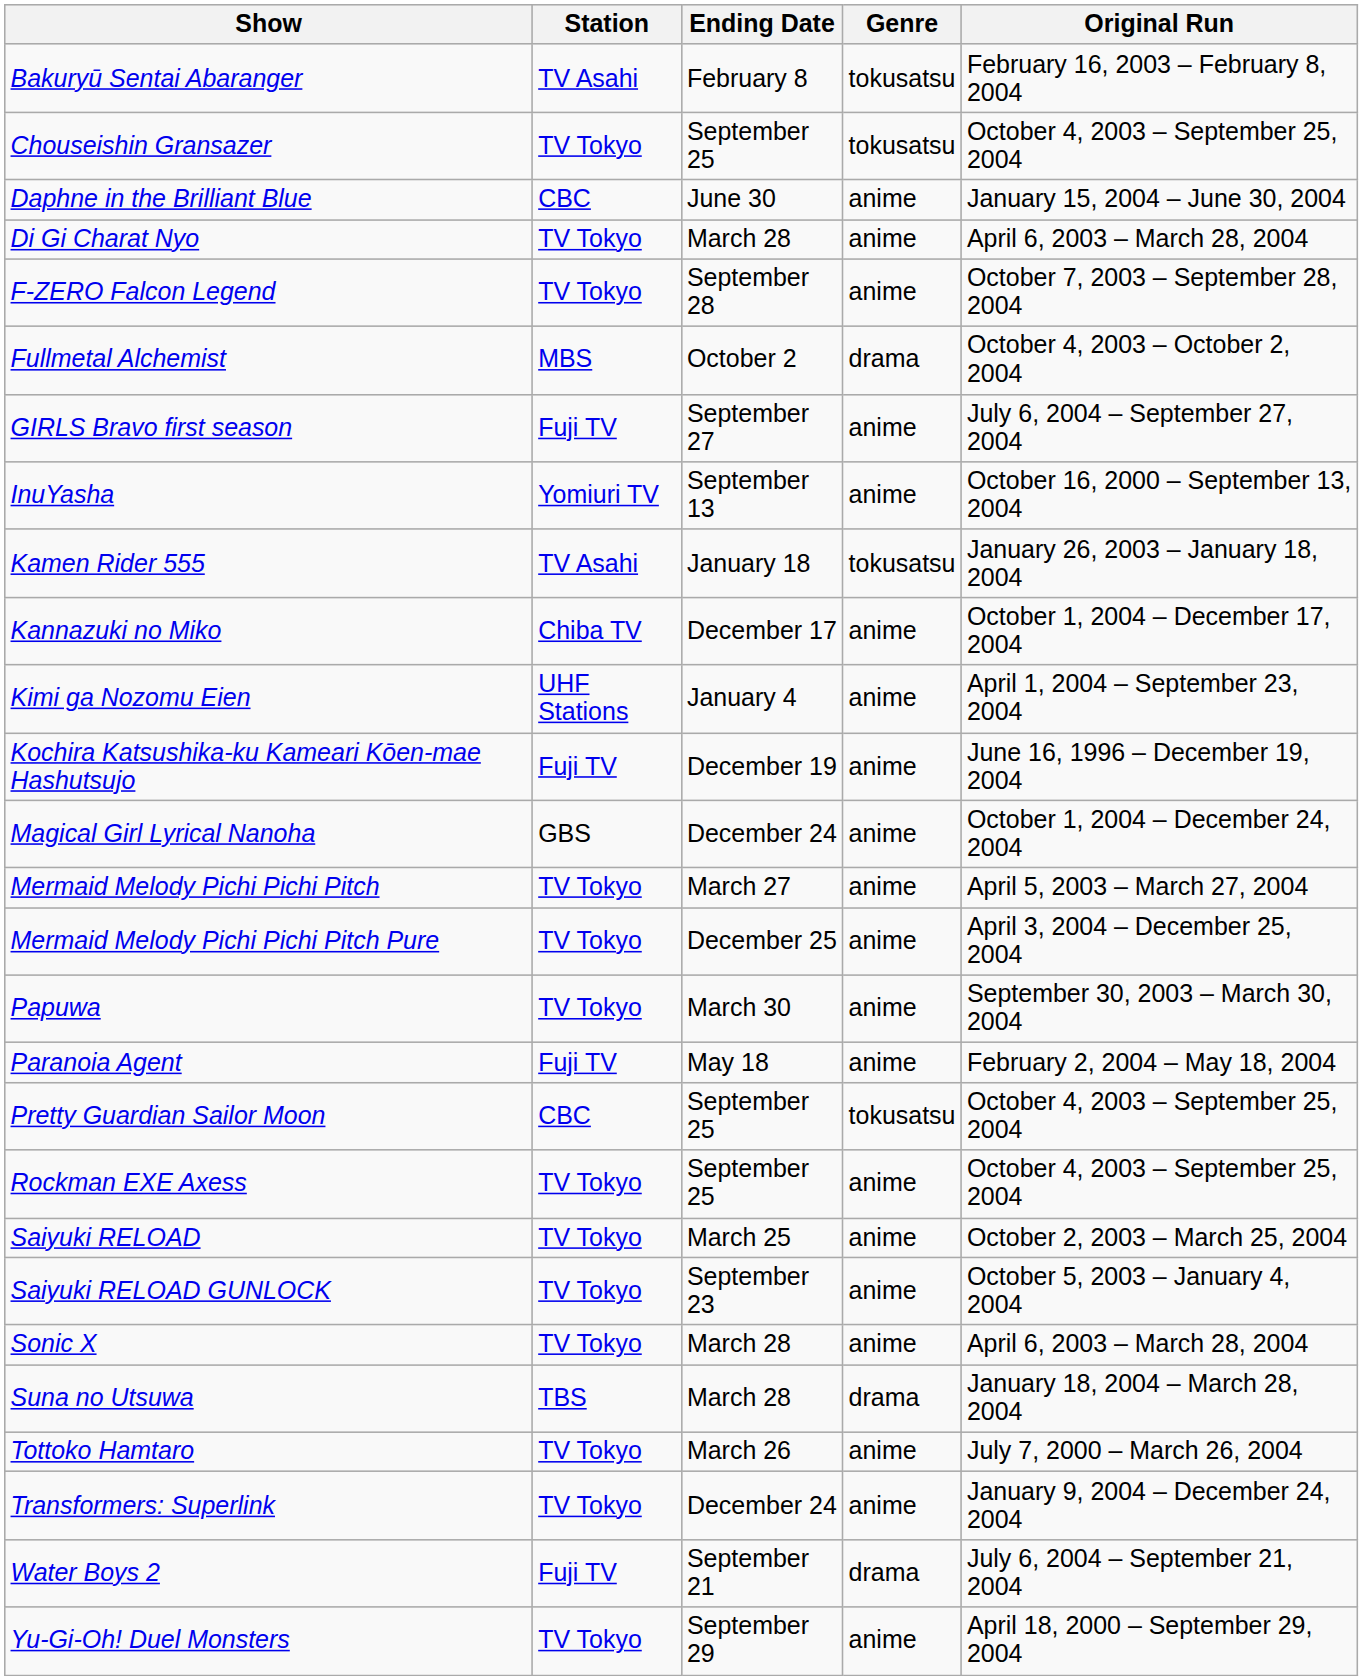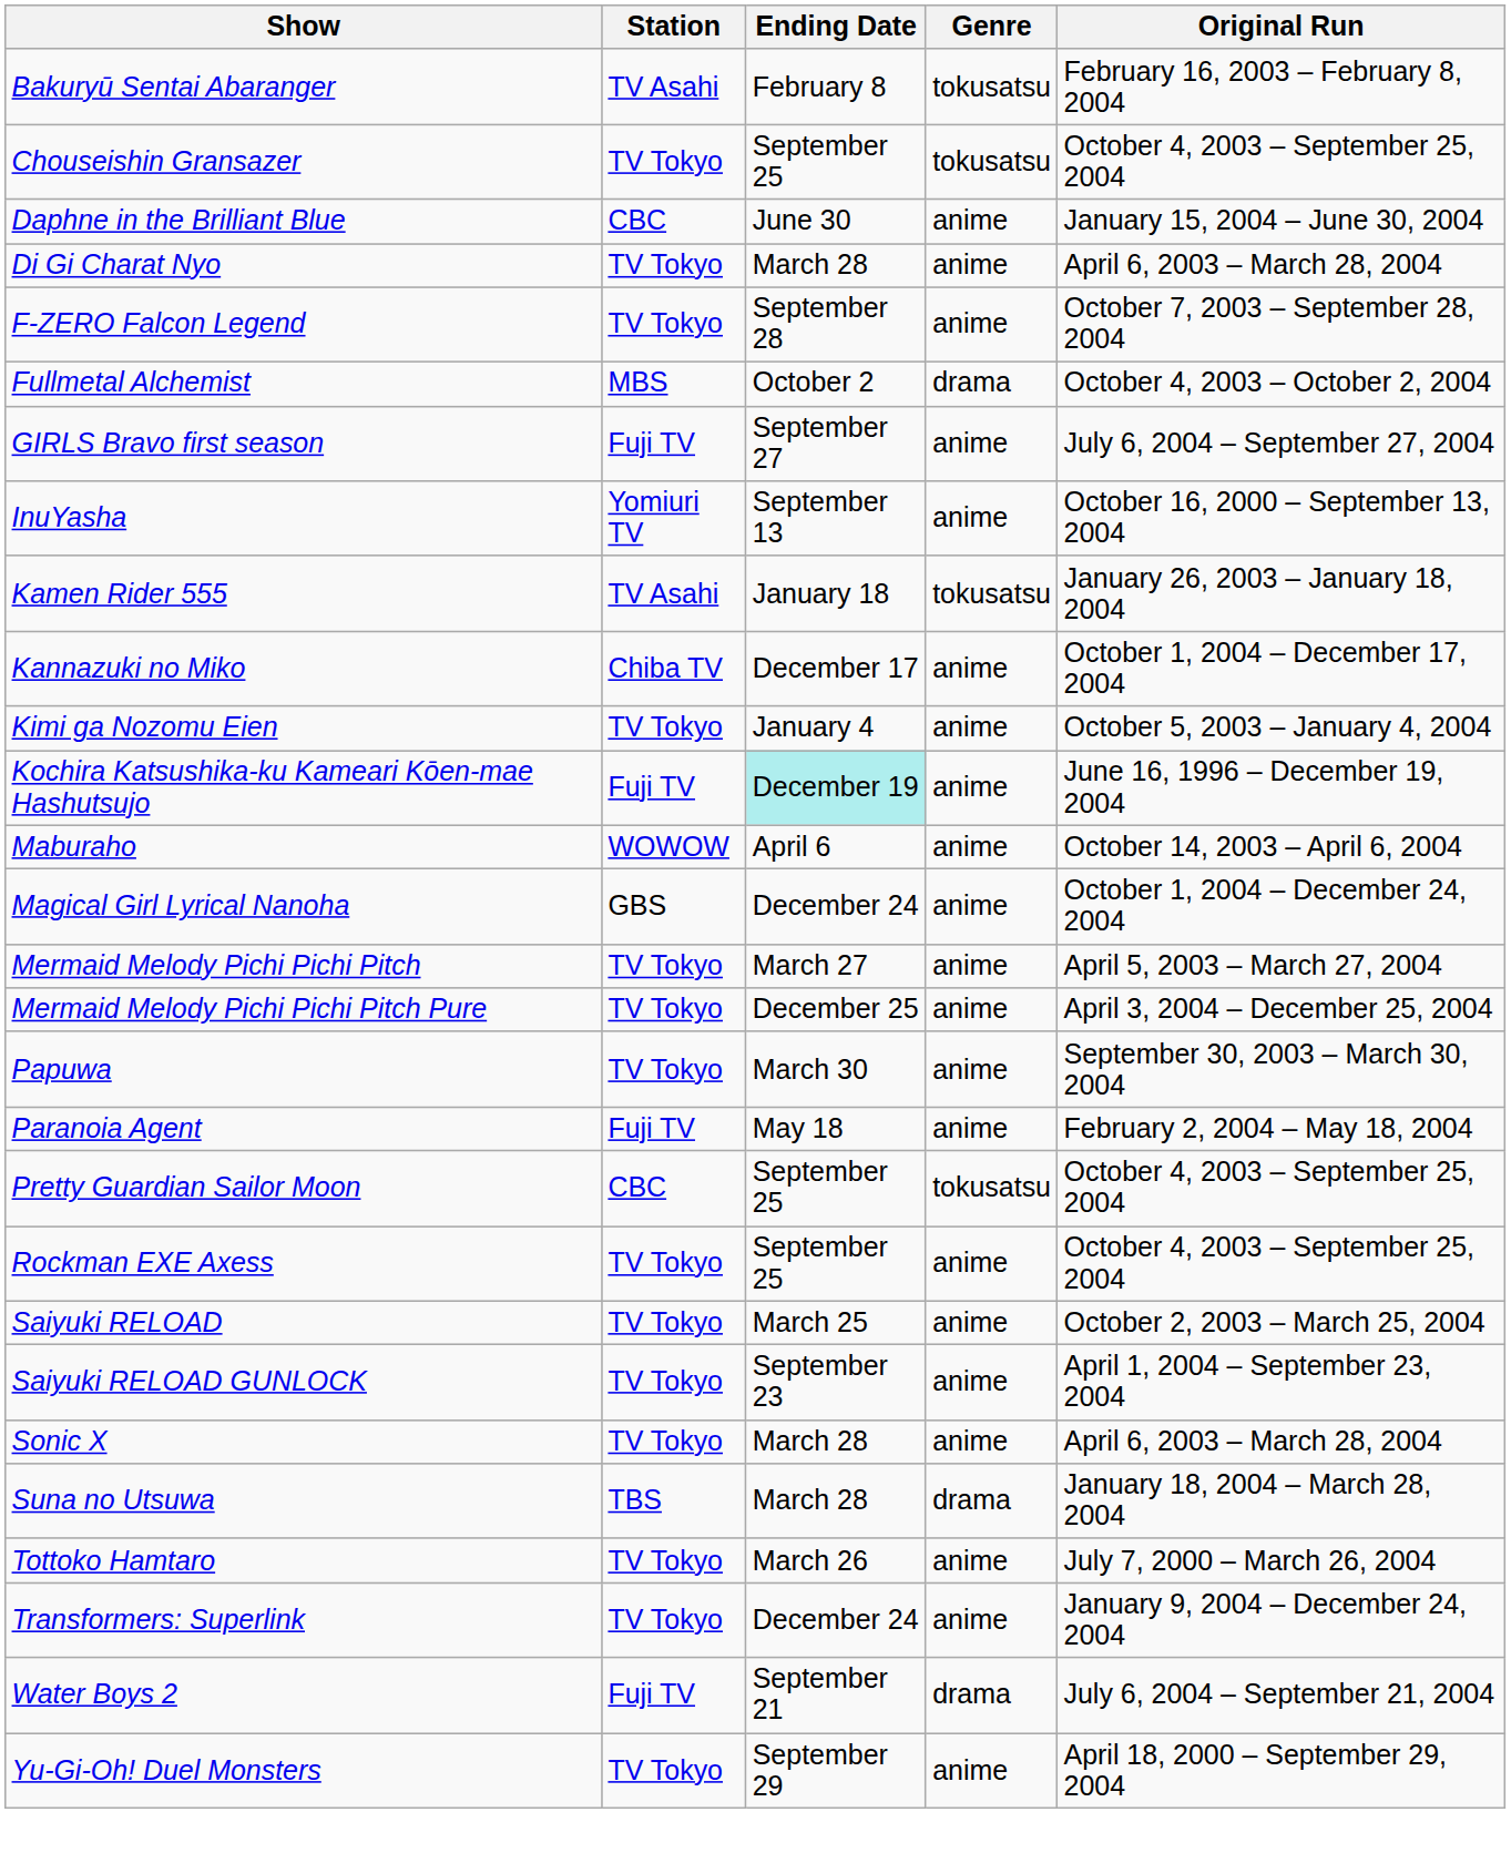 <table class="wikitable sortable">
 <tr>
 <th>Show</th>
 <th>Station</th>
 <th>Ending Date</th>
 <th>Genre</th>
 <th>Original Run</th>
 </tr>
 <tr>
 <td><em><a href='#'>Bakuryū Sentai Abaranger</a></em></td>
 <td><a href='#'>TV Asahi</a></td>
 <td>February 8</td>
 <td>tokusatsu</td>
 <td>February 16, 2003 – February 8, 2004</td>
 </tr>
 <tr>
 <td><em><a href='#'>Chouseishin Gransazer</a></em></td>
 <td><a href='#'>TV Tokyo</a></td>
 <td>September 25</td>
 <td>tokusatsu</td>
 <td>October 4, 2003 – September 25, 2004</td>
 </tr>
 <tr>
 <td><em><a href='#'>Daphne in the Brilliant Blue</a></em></td>
 <td><a href='#'>CBC</a></td>
 <td>June 30</td>
 <td>anime</td>
 <td>January 15, 2004 – June 30, 2004</td>
 </tr>
 <tr>
 <td><em><a href='#'>Di Gi Charat Nyo</a></em></td>
 <td><a href='#'>TV Tokyo</a></td>
 <td>March 28</td>
 <td>anime</td>
 <td>April 6, 2003 – March 28, 2004</td>
 </tr>
 <tr>
 <td><em><a href='#'>F-ZERO Falcon Legend</a></em></td>
 <td><a href='#'>TV Tokyo</a></td>
 <td>September 28</td>
 <td>anime</td>
 <td>October 7, 2003 – September 28, 2004</td>
 </tr>
 <tr>
 <td><em><a href='#'>Fullmetal Alchemist</a></em></td>
 <td><a href='#'>MBS</a></td>
 <td>October 2</td>
 <td>drama</td>
 <td>October 4, 2003 – October 2, 2004</td>
 </tr>
 <tr>
 <td><em><a href='#'>GIRLS Bravo first season</a></em></td>
 <td><a href='#'>Fuji TV</a></td>
 <td>September 27</td>
 <td>anime</td>
 <td>July 6, 2004 – September 27, 2004</td>
 </tr>
 <tr>
 <td><em><a href='#'>InuYasha</a></em></td>
 <td><a href='#'>Yomiuri TV</a></td>
 <td>September 13</td>
 <td>anime</td>
 <td>October 16, 2000 – September 13, 2004</td>
 </tr>
 <tr>
 <td><em><a href='#'>Kamen Rider 555</a></em></td>
 <td><a href='#'>TV Asahi</a></td>
 <td>January 18</td>
 <td>tokusatsu</td>
 <td>January 26, 2003 – January 18, 2004</td>
 </tr>
 <tr>
 <td><em><a href='#'>Kannazuki no Miko</a></em></td>
 <td><a href='#'>Chiba TV</a></td>
 <td>December 17</td>
 <td>anime</td>
 <td>October 1, 2004 – December 17, 2004</td>
 </tr>
 <tr>
 <td><em><a href='#'>Kimi ga Nozomu Eien</a></em></td>
-<td><a href='#'>UHF Stations</a></td>
+<td><a href='#'>TV Tokyo</a></td>
 <td>January 4</td>
 <td>anime</td>
-<td>April 1, 2004 – September 23, 2004</td>
+<td>October 5, 2003 – January 4, 2004</td>
 </tr>
 <tr>
 <td><em><a href='#'>Kochira Katsushika-ku Kameari Kōen-mae Hashutsujo</a></em></td>
 <td><a href='#'>Fuji TV</a></td>
-<td>December 19</td>
+<td style="background: paleturquoise;">December 19</td>
 <td>anime</td>
 <td>June 16, 1996 – December 19, 2004</td>
+</tr>
+<tr>
+<td><em><a href='#'>Maburaho</a></em></td>
+<td><a href='#'>WOWOW</a></td>
+<td>April 6</td>
+<td>anime</td>
+<td>October 14, 2003 – April 6, 2004</td>
 </tr>
 <tr>
 <td><em><a href='#'>Magical Girl Lyrical Nanoha</a></em></td>
 <td>GBS</td>
 <td>December 24</td>
 <td>anime</td>
 <td>October 1, 2004 – December 24, 2004</td>
 </tr>
 <tr>
 <td><em><a href='#'>Mermaid Melody Pichi Pichi Pitch</a></em></td>
 <td><a href='#'>TV Tokyo</a></td>
 <td>March 27</td>
 <td>anime</td>
 <td>April 5, 2003 – March 27, 2004</td>
 </tr>
 <tr>
 <td><em><a href='#'>Mermaid Melody Pichi Pichi Pitch Pure</a></em></td>
 <td><a href='#'>TV Tokyo</a></td>
 <td>December 25</td>
 <td>anime</td>
 <td>April 3, 2004 – December 25, 2004</td>
 </tr>
 <tr>
 <td><em><a href='#'>Papuwa</a></em></td>
 <td><a href='#'>TV Tokyo</a></td>
 <td>March 30</td>
 <td>anime</td>
 <td>September 30, 2003 – March 30, 2004</td>
 </tr>
 <tr>
 <td><em><a href='#'>Paranoia Agent</a></em></td>
 <td><a href='#'>Fuji TV</a></td>
 <td>May 18</td>
 <td>anime</td>
 <td>February 2, 2004 – May 18, 2004</td>
 </tr>
 <tr>
 <td><em><a href='#'>Pretty Guardian Sailor Moon</a></em></td>
 <td><a href='#'>CBC</a></td>
 <td>September 25</td>
 <td>tokusatsu</td>
 <td>October 4, 2003 – September 25, 2004</td>
 </tr>
 <tr>
 <td><em><a href='#'>Rockman EXE Axess</a></em></td>
 <td><a href='#'>TV Tokyo</a></td>
 <td>September 25</td>
 <td>anime</td>
 <td>October 4, 2003 – September 25, 2004</td>
 </tr>
 <tr>
 <td><em><a href='#'>Saiyuki RELOAD</a></em></td>
 <td><a href='#'>TV Tokyo</a></td>
 <td>March 25</td>
 <td>anime</td>
 <td>October 2, 2003 – March 25, 2004</td>
 </tr>
 <tr>
 <td><em><a href='#'>Saiyuki RELOAD GUNLOCK</a></em></td>
 <td><a href='#'>TV Tokyo</a></td>
 <td>September 23</td>
 <td>anime</td>
-<td>October 5, 2003 – January 4, 2004</td>
+<td>April 1, 2004 – September 23, 2004</td>
 </tr>
 <tr>
 <td><em><a href='#'>Sonic X</a></em></td>
 <td><a href='#'>TV Tokyo</a></td>
 <td>March 28</td>
 <td>anime</td>
 <td>April 6, 2003 – March 28, 2004</td>
 </tr>
 <tr>
 <td><em><a href='#'>Suna no Utsuwa</a></em></td>
 <td><a href='#'>TBS</a></td>
 <td>March 28</td>
 <td>drama</td>
 <td>January 18, 2004 – March 28, 2004</td>
 </tr>
 <tr>
 <td><em><a href='#'>Tottoko Hamtaro</a></em></td>
 <td><a href='#'>TV Tokyo</a></td>
 <td>March 26</td>
 <td>anime</td>
 <td>July 7, 2000 – March 26, 2004</td>
 </tr>
 <tr>
 <td><em><a href='#'>Transformers: Superlink</a></em></td>
 <td><a href='#'>TV Tokyo</a></td>
 <td>December 24</td>
 <td>anime</td>
 <td>January 9, 2004 – December 24, 2004</td>
 </tr>
 <tr>
 <td><em><a href='#'>Water Boys 2</a></em></td>
 <td><a href='#'>Fuji TV</a></td>
 <td>September 21</td>
 <td>drama</td>
 <td>July 6, 2004 – September 21, 2004</td>
 </tr>
 <tr>
 <td><em><a href='#'>Yu-Gi-Oh! Duel Monsters</a></em></td>
 <td><a href='#'>TV Tokyo</a></td>
 <td>September 29</td>
 <td>anime</td>
 <td>April 18, 2000 – September 29, 2004</td>
 </tr>
 </table>
